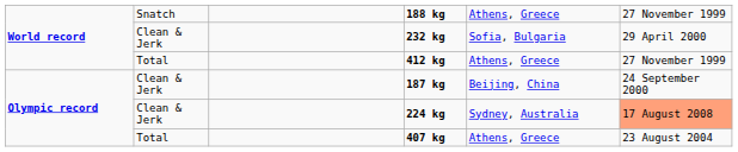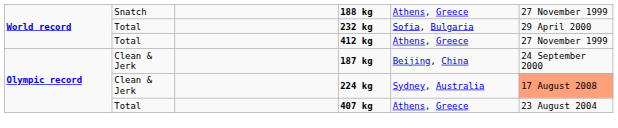 <table class="wikitable">
 <tr>
 <td width=150 rowspan=3><strong><a href='#'>World record</a></strong></td>
 <td width=85>Snatch</td>
 <td width=230></td>
 <td width=70><strong>188 kg</strong></td>
 <td width=180><a href='#'>Athens</a>, <a href='#'>Greece</a></td>
 <td width=130>27 November 1999</td>
 </tr>
 <tr>
-<td>Clean & Jerk</td>
+<td>Total</td>
 <td></td>
 <td><strong>232 kg</strong></td>
 <td><a href='#'>Sofia</a>, <a href='#'>Bulgaria</a></td>
 <td>29 April 2000</td>
 </tr>
 <tr>
 <td>Total</td>
 <td></td>
 <td><strong>412 kg</strong></td>
 <td><a href='#'>Athens</a>, <a href='#'>Greece</a></td>
 <td>27 November 1999</td>
 </tr>
 <tr>
 <td rowspan=3><strong><a href='#'>Olympic record</a></strong></td>
 <td>Clean & Jerk</td>
 <td></td>
 <td><strong>187 kg</strong></td>
 <td><a href='#'>Beijing</a>, <a href='#'>China</a></td>
 <td>24 September 2000</td>
 </tr>
 <tr>
 <td>Clean & Jerk</td>
 <td></td>
 <td><strong>224 kg</strong></td>
 <td><a href='#'>Sydney</a>, <a href='#'>Australia</a></td>
 <td style="background: lightsalmon;">17 August 2008</td>
 </tr>
 <tr>
 <td>Total</td>
 <td></td>
 <td><strong>407 kg</strong></td>
 <td><a href='#'>Athens</a>, <a href='#'>Greece</a></td>
 <td>23 August 2004</td>
 </tr>
 </table>
